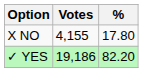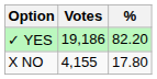 <table class="wikitable">
 <tr>
 <th>Option</th>
 <th>Votes</th>
 <th>%</th>
 </tr>
 <tr>
+<td style=background:#bbf8be>✓ YES</td>
+<td style=background:#bbf8be>19,186</td>
+<td style=background:#bbf8be>82.20</td>
+</tr>
+<tr>
 <td>X NO</td>
 <td>4,155</td>
 <td>17.80</td>
 </tr>
-<tr>
-<td style=background:#bbf8be>✓ YES</td>
-<td style=background:#bbf8be>19,186</td>
-<td style=background:#bbf8be>82.20</td>
-</tr>
 </table>
